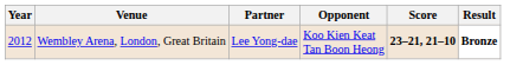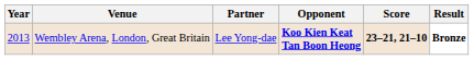 <table class="sortable wikitable" style="font-size: 90%;">
 <tr>
 <th>Year</th>
 <th>Venue</th>
 <th>Partner</th>
 <th>Opponent</th>
 <th>Score</th>
 <th>Result</th>
 </tr>
 <tr style="background:#F3E6D7">
-<td align="center"><a href='#'>2012</a></td>
+<td align="center"><a href='#'>2013</a></td>
 <td align="left"><a href='#'>Wembley Arena</a>, <a href='#'>London</a>, Great Britain</td>
 <td align="left"> <a href='#'>Lee Yong-dae</a></td>
-<td align="left"> <a href='#'>Koo Kien Keat</a> <br>  <a href='#'>Tan Boon Heong</a></td>
+<td align="left"><strong> <a href='#'>Koo Kien Keat</a> <br>  <a href='#'>Tan Boon Heong</a></strong></td>
 <td align="left"><strong>23–21, 21–10</strong></td>
 <td style="text-align:left; background:white"> <strong>Bronze</strong></td>
 </tr>
 </table>
